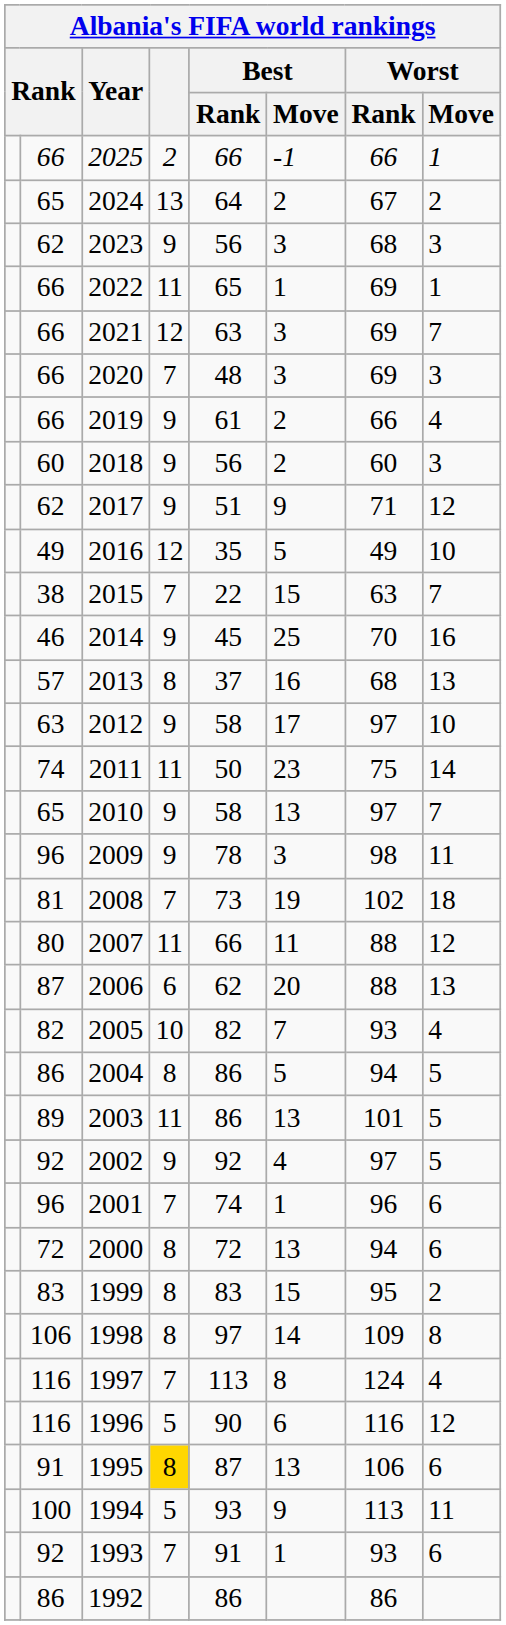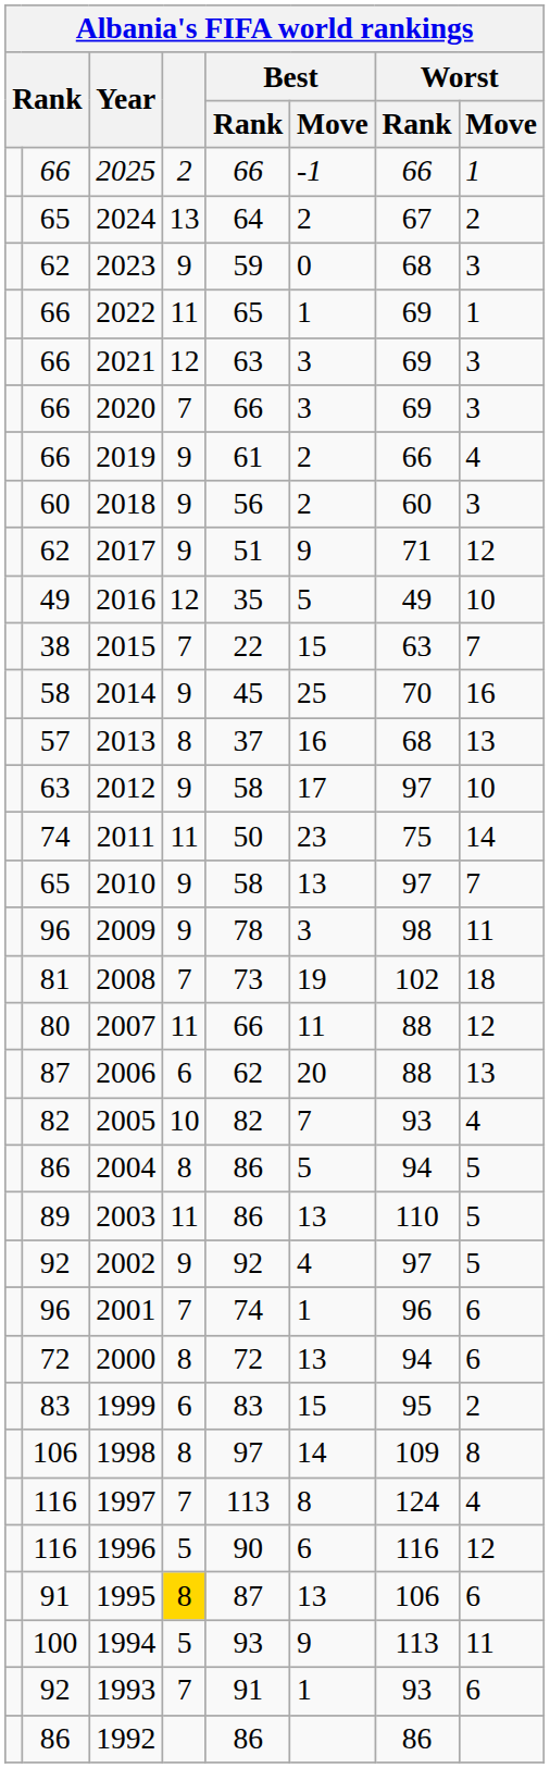 <table class="wikitable sortable" style="text-align:center">
 <tr>
 <th colspan="12"><a href='#'>Albania's FIFA world rankings</a></th>
 </tr>
 <tr>
 <th colspan="2" rowspan="2">Rank</th>
 <th rowspan="2">Year</th>
 <th rowspan="2"></th>
 <th colspan="2">Best</th>
 <th colspan="2">Worst</th>
 </tr>
 <tr>
 <th>Rank</th>
 <th>Move</th>
 <th>Rank</th>
 <th>Move</th>
 </tr>
 <tr>
 <td></td>
 <td><em>66</em></td>
 <td><em>2025</em></td>
 <td><em>2</em></td>
 <td><em>66</em></td>
 <td align=left><em> -1</em></td>
 <td><em>66</em></td>
 <td align=left><em> 1</em></td>
 </tr>
 <tr>
 <td></td>
 <td>65</td>
 <td>2024</td>
 <td>13</td>
 <td>64</td>
 <td align=left> 2</td>
 <td>67</td>
 <td align=left> 2</td>
 </tr>
 <tr>
 <td></td>
 <td>62</td>
 <td>2023</td>
 <td>9</td>
-<td>56</td>
-<td align=left> 3</td>
+<td>59</td>
+<td align=left> 0</td>
 <td>68</td>
 <td align=left> 3</td>
 </tr>
 <tr>
 <td></td>
 <td>66</td>
 <td>2022</td>
 <td>11</td>
 <td>65</td>
 <td align=left> 1</td>
 <td>69</td>
 <td align=left> 1</td>
 </tr>
 <tr>
 <td></td>
 <td>66</td>
 <td>2021</td>
 <td>12</td>
 <td>63</td>
 <td align=left> 3</td>
 <td>69</td>
-<td align=left> 7</td>
+<td align=left> 3</td>
 </tr>
 <tr>
 <td></td>
 <td>66</td>
 <td>2020</td>
 <td>7</td>
-<td>48</td>
+<td>66</td>
 <td align=left> 3</td>
 <td>69</td>
 <td align=left> 3</td>
 </tr>
 <tr>
 <td></td>
 <td>66</td>
 <td>2019</td>
 <td>9</td>
 <td>61</td>
 <td align=left> 2</td>
 <td>66</td>
 <td align=left> 4</td>
 </tr>
 <tr>
 <td></td>
 <td>60</td>
 <td>2018</td>
 <td>9</td>
 <td>56</td>
 <td align=left> 2</td>
 <td>60</td>
 <td align=left> 3</td>
 </tr>
 <tr>
 <td></td>
 <td>62</td>
 <td>2017</td>
 <td>9</td>
 <td>51</td>
 <td align=left> 9</td>
 <td>71</td>
 <td align=left> 12</td>
 </tr>
 <tr>
 <td></td>
 <td>49</td>
 <td>2016</td>
 <td>12</td>
 <td>35</td>
 <td align=left> 5</td>
 <td>49</td>
 <td align=left> 10</td>
 </tr>
 <tr>
 <td></td>
 <td>38</td>
 <td>2015</td>
 <td>7</td>
 <td>22</td>
 <td align=left> 15</td>
 <td>63</td>
 <td align=left> 7</td>
 </tr>
 <tr>
 <td></td>
-<td>46</td>
+<td>58</td>
 <td>2014</td>
 <td>9</td>
 <td>45</td>
 <td align=left> 25</td>
 <td>70</td>
 <td align=left> 16</td>
 </tr>
 <tr>
 <td></td>
 <td>57</td>
 <td>2013</td>
 <td>8</td>
 <td>37</td>
 <td align=left> 16</td>
 <td>68</td>
 <td align=left> 13</td>
 </tr>
 <tr>
 <td></td>
 <td>63</td>
 <td>2012</td>
 <td>9</td>
 <td>58</td>
 <td align=left> 17</td>
 <td>97</td>
 <td align=left> 10</td>
 </tr>
 <tr>
 <td></td>
 <td>74</td>
 <td>2011</td>
 <td>11</td>
 <td>50</td>
 <td align=left> 23</td>
 <td>75</td>
 <td align=left> 14</td>
 </tr>
 <tr>
 <td></td>
 <td>65</td>
 <td>2010</td>
 <td>9</td>
 <td>58</td>
 <td align=left> 13</td>
 <td>97</td>
 <td align=left> 7</td>
 </tr>
 <tr>
 <td></td>
 <td>96</td>
 <td>2009</td>
 <td>9</td>
 <td>78</td>
 <td align=left> 3</td>
 <td>98</td>
 <td align=left> 11</td>
 </tr>
 <tr>
 <td></td>
 <td>81</td>
 <td>2008</td>
 <td>7</td>
 <td>73</td>
 <td align=left> 19</td>
 <td>102</td>
 <td align=left> 18</td>
 </tr>
 <tr>
 <td></td>
 <td>80</td>
 <td>2007</td>
 <td>11</td>
 <td>66</td>
 <td align=left> 11</td>
 <td>88</td>
 <td align=left> 12</td>
 </tr>
 <tr>
 <td></td>
 <td>87</td>
 <td>2006</td>
 <td>6</td>
 <td>62</td>
 <td align=left> 20</td>
 <td>88</td>
 <td align=left> 13</td>
 </tr>
 <tr>
 <td></td>
 <td>82</td>
 <td>2005</td>
 <td>10</td>
 <td>82</td>
 <td align=left> 7</td>
 <td>93</td>
 <td align=left> 4</td>
 </tr>
 <tr>
 <td></td>
 <td>86</td>
 <td>2004</td>
 <td>8</td>
 <td>86</td>
 <td align=left> 5</td>
 <td>94</td>
 <td align=left> 5</td>
 </tr>
 <tr>
 <td></td>
 <td>89</td>
 <td>2003</td>
 <td>11</td>
 <td>86</td>
 <td align=left> 13</td>
-<td>101</td>
+<td>110</td>
 <td align=left> 5</td>
 </tr>
 <tr>
 <td></td>
 <td>92</td>
 <td>2002</td>
 <td>9</td>
 <td>92</td>
 <td align=left> 4</td>
 <td>97</td>
 <td align=left> 5</td>
 </tr>
 <tr>
 <td></td>
 <td>96</td>
 <td>2001</td>
 <td>7</td>
 <td>74</td>
 <td align=left> 1</td>
 <td>96</td>
 <td align=left> 6</td>
 </tr>
 <tr>
 <td></td>
 <td>72</td>
 <td>2000</td>
 <td>8</td>
 <td>72</td>
 <td align=left> 13</td>
 <td>94</td>
 <td align=left> 6</td>
 </tr>
 <tr>
 <td></td>
 <td>83</td>
 <td>1999</td>
-<td>8</td>
+<td>6</td>
 <td>83</td>
 <td align=left> 15</td>
 <td>95</td>
 <td align=left> 2</td>
 </tr>
 <tr>
 <td></td>
 <td>106</td>
 <td>1998</td>
 <td>8</td>
 <td>97</td>
 <td align=left> 14</td>
 <td>109</td>
 <td align=left> 8</td>
 </tr>
 <tr>
 <td></td>
 <td>116</td>
 <td>1997</td>
 <td>7</td>
 <td>113</td>
 <td align=left> 8</td>
 <td>124</td>
 <td align=left> 4</td>
 </tr>
 <tr>
 <td></td>
 <td>116</td>
 <td>1996</td>
 <td>5</td>
 <td>90</td>
 <td align=left> 6</td>
 <td>116</td>
 <td align=left> 12</td>
 </tr>
 <tr>
 <td></td>
 <td>91</td>
 <td>1995</td>
 <td style="background: gold;">8</td>
 <td>87</td>
 <td align=left> 13</td>
 <td>106</td>
 <td align=left> 6</td>
 </tr>
 <tr>
 <td></td>
 <td>100</td>
 <td>1994</td>
 <td>5</td>
 <td>93</td>
 <td align=left> 9</td>
 <td>113</td>
 <td align=left> 11</td>
 </tr>
 <tr>
 <td></td>
 <td>92</td>
 <td>1993</td>
 <td>7</td>
 <td>91</td>
 <td align=left> 1</td>
 <td>93</td>
 <td align=left> 6</td>
 </tr>
 <tr>
 <td></td>
 <td>86</td>
 <td>1992</td>
 <td></td>
 <td>86</td>
 <td align=left></td>
 <td>86</td>
 <td align=left></td>
 </tr>
 </table>
